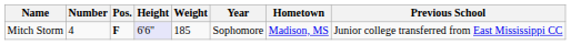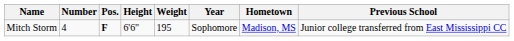 <table class="wikitable sortable" border="1">
 <tr>
 <th>Name</th>
 <th>Number</th>
 <th>Pos.</th>
 <th>Height</th>
 <th>Weight</th>
 <th>Year</th>
 <th>Hometown</th>
 <th class="unsortable">Previous School</th>
 </tr>
 <tr>
 <td>Mitch Storm</td>
 <td>4</td>
 <td><strong>F</strong></td>
-<td style="background: lavender;">6'6"</td>
-<td>185</td>
+<td>6'6"</td>
+<td>195</td>
 <td>Sophomore</td>
 <td><a href='#'>Madison, MS</a></td>
 <td>Junior college transferred from <a href='#'>East Mississippi CC</a></td>
 </tr>
 </table>
